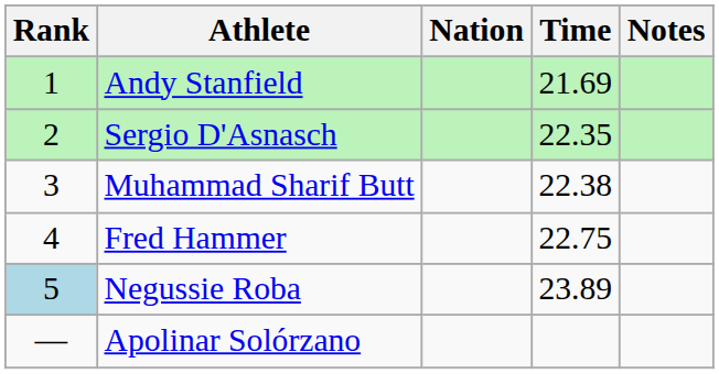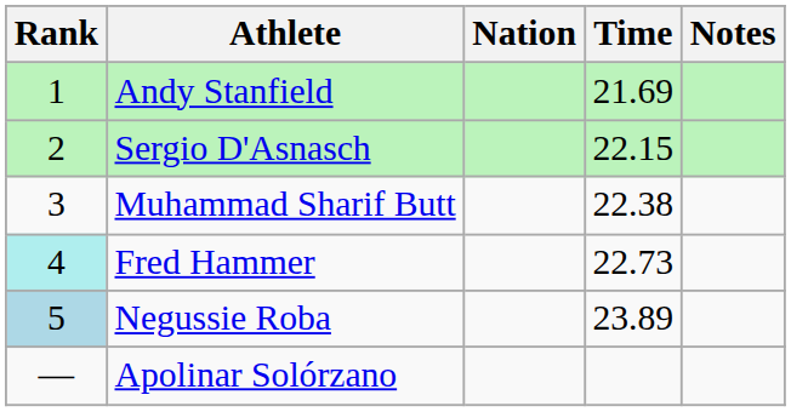 <table class="wikitable sortable" style="text-align:center">
 <tr>
 <th>Rank</th>
 <th>Athlete</th>
 <th>Nation</th>
 <th>Time</th>
 <th>Notes</th>
 </tr>
 <tr bgcolor=bbf3bb>
 <td>1</td>
 <td align=left><a href='#'>Andy Stanfield</a></td>
 <td align=left></td>
 <td>21.69</td>
 <td></td>
 </tr>
 <tr bgcolor=bbf3bb>
 <td>2</td>
 <td align=left><a href='#'>Sergio D'Asnasch</a></td>
 <td align=left></td>
-<td>22.35</td>
+<td>22.15</td>
 <td></td>
 </tr>
 <tr>
 <td>3</td>
 <td align=left><a href='#'>Muhammad Sharif Butt</a></td>
 <td align=left></td>
 <td>22.38</td>
 <td></td>
 </tr>
 <tr>
-<td>4</td>
+<td style="background: paleturquoise;">4</td>
 <td align=left><a href='#'>Fred Hammer</a></td>
 <td align=left></td>
-<td>22.75</td>
+<td>22.73</td>
 <td></td>
 </tr>
 <tr>
 <td style="background: lightblue;">5</td>
 <td align=left><a href='#'>Negussie Roba</a></td>
 <td align=left></td>
 <td>23.89</td>
 <td></td>
 </tr>
 <tr>
 <td data-sort-value=6>—</td>
 <td align=left><a href='#'>Apolinar Solórzano</a></td>
 <td align=left></td>
 <td data-sort-value=99.99></td>
 <td></td>
 </tr>
 </table>
